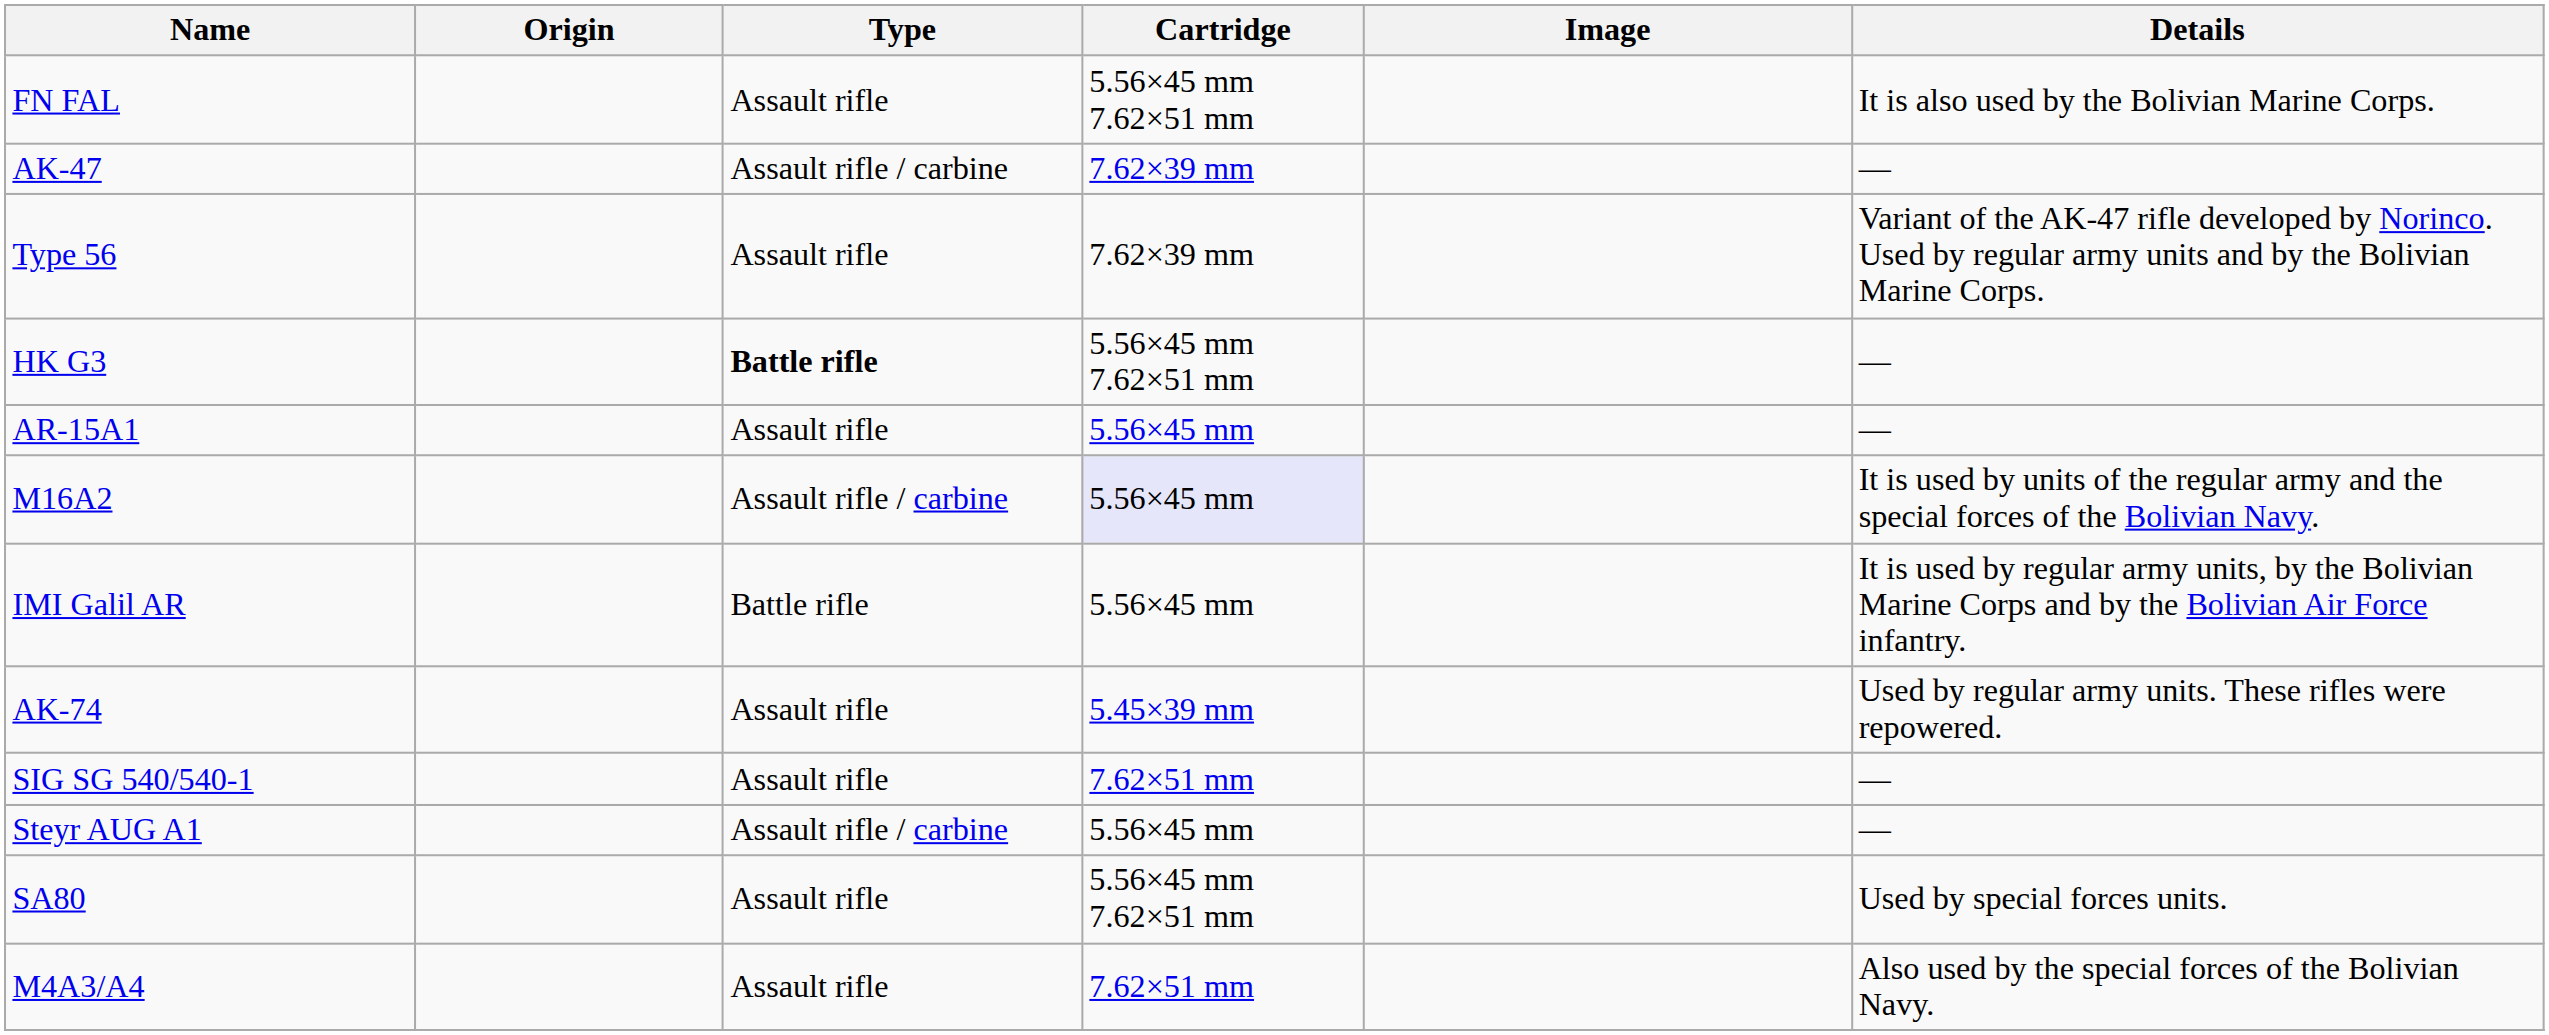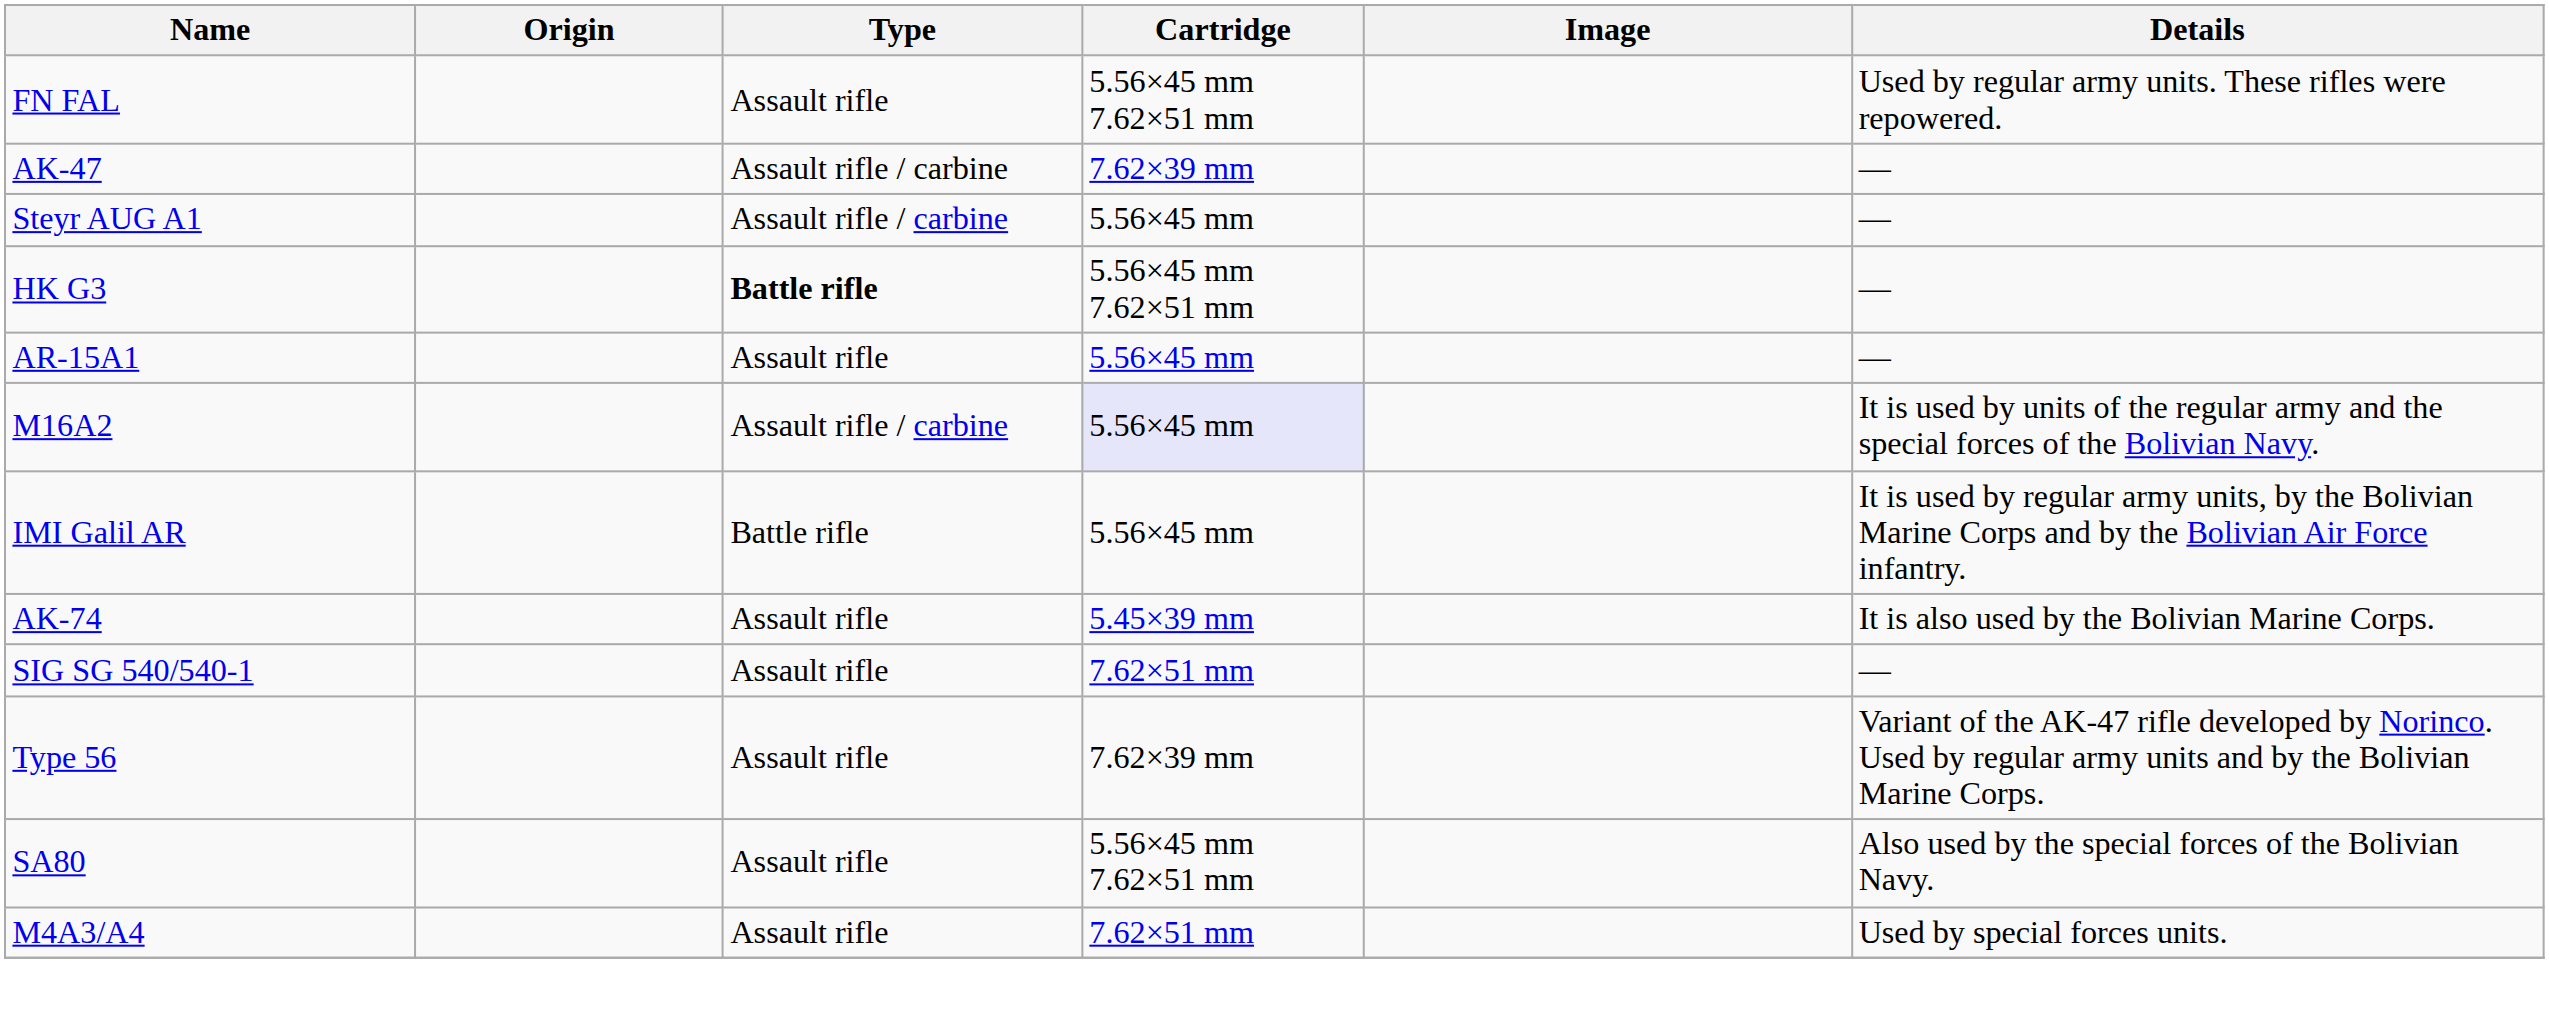 <table class="wikitable" border="0" style="width:100%">
 <tr>
 <th style="text-align: center; width:16%;">Name</th>
 <th style="text-align: center; width:12%;">Origin</th>
 <th style="text-align: center; width:14%;">Type</th>
 <th style="text-align: center; width:11%;">Cartridge</th>
 <th style="text-align: center; width:19%;">Image</th>
 <th style="text-align: center; width:27%;">Details</th>
 </tr>
 <tr>
 <td><a href='#'>FN FAL</a></td>
 <td></td>
 <td>Assault rifle</td>
 <td>5.56×45 mm<br>7.62×51 mm</td>
 <td></td>
-<td>It is also used by the Bolivian Marine Corps.</td>
+<td>Used by regular army units. These rifles were repowered.</td>
 </tr>
 <tr>
 <td><a href='#'>AK-47</a></td>
 <td></td>
 <td>Assault rifle / carbine</td>
 <td><a href='#'>7.62×39 mm</a></td>
 <td></td>
 <td>—</td>
 </tr>
 <tr>
-<td><a href='#'>Type 56</a></td>
+<td><a href='#'>Steyr AUG A1</a></td>
 <td></td>
-<td>Assault rifle</td>
-<td>7.62×39 mm</td>
+<td>Assault rifle / <a href='#'>carbine</a></td>
+<td>5.56×45 mm</td>
 <td></td>
-<td>Variant of the AK-47 rifle developed by <a href='#'>Norinco</a>. Used by regular army units and by the Bolivian Marine Corps.</td>
+<td>—</td>
 </tr>
 <tr>
 <td><a href='#'>HK G3</a></td>
 <td></td>
 <td><strong>Battle rifle</strong></td>
 <td>5.56×45 mm<br>7.62×51 mm</td>
 <td></td>
 <td>—</td>
 </tr>
 <tr>
 <td><a href='#'>AR-15A1</a></td>
 <td></td>
 <td>Assault rifle</td>
 <td><a href='#'>5.56×45 mm</a></td>
 <td></td>
 <td>—</td>
 </tr>
 <tr>
 <td><a href='#'>M16A2</a></td>
 <td></td>
 <td>Assault rifle / <a href='#'>carbine</a></td>
 <td style="background: lavender;">5.56×45 mm</td>
 <td></td>
 <td>It is used by units of the regular army and the special forces of the <a href='#'>Bolivian Navy</a>.</td>
 </tr>
 <tr>
 <td><a href='#'>IMI Galil AR</a></td>
 <td></td>
 <td>Battle rifle</td>
 <td>5.56×45 mm</td>
 <td></td>
 <td>It is used by regular army units, by the Bolivian Marine Corps and by the <a href='#'>Bolivian Air Force</a> infantry.</td>
 </tr>
 <tr>
 <td><a href='#'>AK-74</a></td>
 <td></td>
 <td>Assault rifle</td>
 <td><a href='#'>5.45×39 mm</a></td>
 <td></td>
-<td>Used by regular army units. These rifles were repowered.</td>
+<td>It is also used by the Bolivian Marine Corps.</td>
 </tr>
 <tr>
 <td><a href='#'>SIG SG 540/540-1</a></td>
 <td></td>
 <td>Assault rifle</td>
 <td><a href='#'>7.62×51 mm</a></td>
 <td></td>
 <td>—</td>
 </tr>
 <tr>
-<td><a href='#'>Steyr AUG A1</a></td>
+<td><a href='#'>Type 56</a></td>
 <td></td>
-<td>Assault rifle / <a href='#'>carbine</a></td>
-<td>5.56×45 mm</td>
+<td>Assault rifle</td>
+<td>7.62×39 mm</td>
 <td></td>
-<td>—</td>
+<td>Variant of the AK-47 rifle developed by <a href='#'>Norinco</a>. Used by regular army units and by the Bolivian Marine Corps.</td>
 </tr>
 <tr>
 <td><a href='#'>SA80</a></td>
 <td></td>
 <td>Assault rifle</td>
 <td>5.56×45 mm<br>7.62×51 mm</td>
 <td></td>
-<td>Used by special forces units.</td>
+<td>Also used by the special forces of the Bolivian Navy.</td>
 </tr>
 <tr>
 <td><a href='#'>M4A3/A4</a></td>
 <td></td>
 <td>Assault rifle</td>
 <td><a href='#'>7.62×51 mm</a></td>
 <td></td>
-<td>Also used by the special forces of the Bolivian Navy.</td>
+<td>Used by special forces units.</td>
 </tr>
 <tr>
 </tr>
 </table>
